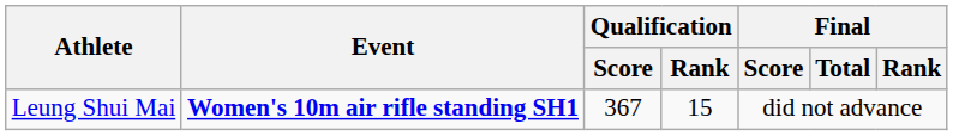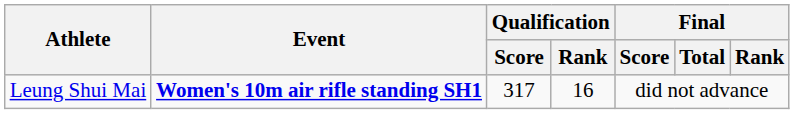 <table class=wikitable style="font-size:90%">
 <tr>
 <th rowspan="2">Athlete</th>
 <th rowspan="2">Event</th>
 <th colspan="2">Qualification</th>
 <th colspan="3">Final</th>
 </tr>
 <tr>
 <th>Score</th>
 <th>Rank</th>
 <th>Score</th>
 <th>Total</th>
 <th>Rank</th>
 </tr>
 <tr>
 <td><a href='#'>Leung Shui Mai</a></td>
 <td><strong><a href='#'>Women's 10m air rifle standing SH1</a></strong></td>
-<td align=center>367</td>
-<td align=center>15</td>
+<td align=center>317</td>
+<td align=center>16</td>
 <td align=center colspan="3">did not advance</td>
 </tr>
 </table>
